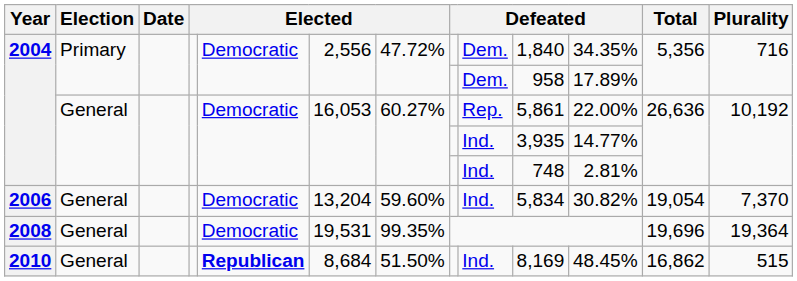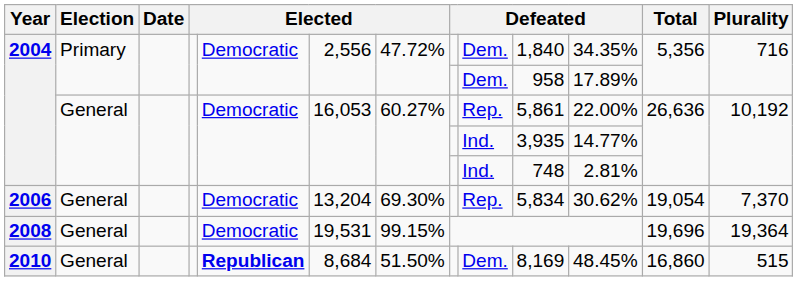 <table class=wikitable>
 <tr>
 <th>Year</th>
 <th>Election</th>
 <th>Date</th>
 <th ! colspan="4">Elected</th>
 <th ! colspan="4">Defeated</th>
 <th>Total</th>
 <th>Plurality</th>
 </tr>
 <tr>
 <th rowspan="5" valign="top"><a href='#'>2004</a></th>
 <td rowspan="2" valign="top">Primary</td>
 <td rowspan="2"valign="top"></td>
 <td rowspan="2"valign="top"></td>
 <td rowspan="2"valign="top" ><a href='#'>Democratic</a></td>
 <td rowspan="2"valign="top" align="right">2,556</td>
 <td rowspan="2"valign="top" align="right">47.72%</td>
 <td valign="top"></td>
 <td valign="top" ><a href='#'>Dem.</a></td>
 <td valign="top" align="right">1,840</td>
 <td valign="top" align="right">34.35%</td>
 <td rowspan="2"valign="top" align="right">5,356</td>
 <td rowspan="2"valign="top" align="right">716</td>
 </tr>
 <tr>
 <td valign="top"></td>
 <td valign="top" ><a href='#'>Dem.</a></td>
 <td valign="top" align="right">958</td>
 <td valign="top" align="right">17.89%</td>
 </tr>
 <tr>
 <td rowspan="3" valign="top">General</td>
 <td rowspan="3" valign="top"></td>
 <td rowspan="3" valign="top"></td>
 <td rowspan="3" valign="top" ><a href='#'>Democratic</a></td>
 <td rowspan="3" valign="top" align="right">16,053</td>
 <td rowspan="3" valign="top" align="right">60.27%</td>
 <td valign="top"></td>
 <td valign="top" ><a href='#'>Rep.</a></td>
 <td valign="top" align="right">5,861</td>
 <td valign="top" align="right">22.00%</td>
 <td rowspan="3" valign="top" align="right">26,636</td>
 <td rowspan="3" valign="top" align="right">10,192</td>
 </tr>
 <tr>
 <td valign="top"></td>
 <td valign="top" ><a href='#'>Ind.</a></td>
 <td valign="top" align="right">3,935</td>
 <td valign="top" align="right">14.77%</td>
 </tr>
 <tr>
 <td valign="top"></td>
 <td valign="top" ><a href='#'>Ind.</a></td>
 <td valign="top" align="right">748</td>
 <td valign="top" align="right">2.81%</td>
 </tr>
 <tr>
 <th valign="top"><a href='#'>2006</a></th>
 <td valign="top">General</td>
 <td valign="top"></td>
 <td valign="top"></td>
 <td valign="top" ><a href='#'>Democratic</a></td>
 <td valign="top" align="right">13,204</td>
-<td valign="top" align="right">59.60%</td>
+<td valign="top" align="right">69.30%</td>
 <td valign="top"></td>
-<td valign="top" ><a href='#'>Ind.</a></td>
+<td valign="top" ><a href='#'>Rep.</a></td>
 <td valign="top" align="right">5,834</td>
-<td valign="top" align="right">30.82%</td>
+<td valign="top" align="right">30.62%</td>
 <td valign="top" align="right">19,054</td>
 <td valign="top" align="right">7,370</td>
 </tr>
 <tr>
 <th valign="top"><a href='#'>2008</a></th>
 <td valign="top">General</td>
 <td valign="top"></td>
 <td valign="top"></td>
 <td valign="top" ><a href='#'>Democratic</a></td>
 <td valign="top" align="right">19,531</td>
-<td valign="top" align="right">99.35%</td>
+<td valign="top" align="right">99.15%</td>
 <td colspan="4"></td>
 <td valign="top" align="right">19,696</td>
 <td valign="top" align="right">19,364</td>
 </tr>
 <tr>
 <th valign="top"><a href='#'>2010</a></th>
 <td valign="top">General</td>
 <td valign="top"></td>
 <td valign="top"></td>
 <td valign="top" ><strong><a href='#'>Republican</a></strong></td>
 <td valign="top" align="right">8,684</td>
 <td valign="top" align="right">51.50%</td>
 <td valign="top"></td>
-<td valign="top" ><a href='#'>Ind.</a></td>
+<td valign="top" ><a href='#'>Dem.</a></td>
 <td valign="top" align="right">8,169</td>
 <td valign="top" align="right">48.45%</td>
-<td valign="top" align="right">16,862</td>
+<td valign="top" align="right">16,860</td>
 <td valign="top" align="right">515</td>
 </tr>
 </table>
